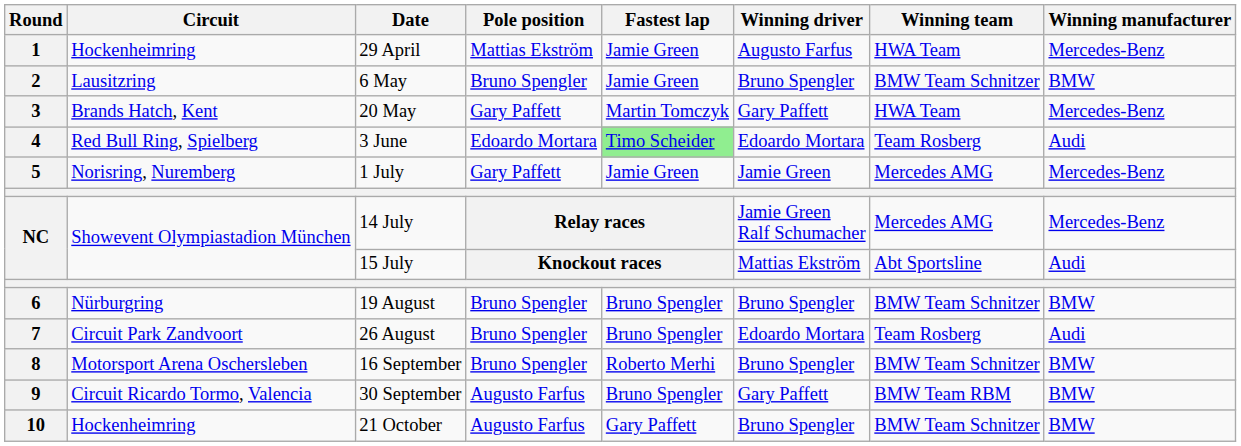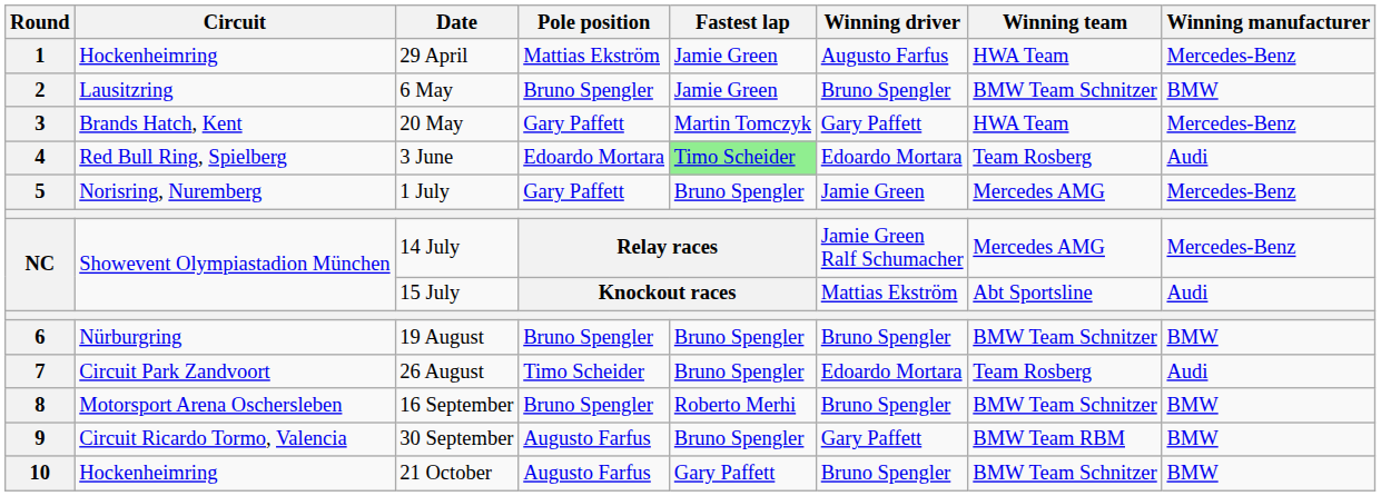 <table class="wikitable" style="font-size: 85%">
 <tr>
 <th>Round</th>
 <th>Circuit</th>
 <th>Date</th>
 <th>Pole position</th>
 <th>Fastest lap</th>
 <th>Winning driver</th>
 <th>Winning team</th>
 <th>Winning manufacturer</th>
 </tr>
 <tr>
 <th>1</th>
 <td> <a href='#'>Hockenheimring</a></td>
 <td>29 April</td>
 <td> <a href='#'>Mattias Ekström</a></td>
 <td> <a href='#'>Jamie Green</a></td>
 <td> <a href='#'>Augusto Farfus</a></td>
 <td><a href='#'>HWA Team</a></td>
 <td><a href='#'>Mercedes-Benz</a></td>
 </tr>
 <tr>
 <th>2</th>
 <td> <a href='#'>Lausitzring</a></td>
 <td>6 May</td>
 <td> <a href='#'>Bruno Spengler</a></td>
 <td> <a href='#'>Jamie Green</a></td>
 <td> <a href='#'>Bruno Spengler</a></td>
 <td><a href='#'>BMW Team Schnitzer</a></td>
 <td><a href='#'>BMW</a></td>
 </tr>
 <tr>
 <th>3</th>
 <td> <a href='#'>Brands Hatch</a>, <a href='#'>Kent</a></td>
 <td>20 May</td>
 <td> <a href='#'>Gary Paffett</a></td>
 <td> <a href='#'>Martin Tomczyk</a></td>
 <td> <a href='#'>Gary Paffett</a></td>
 <td><a href='#'>HWA Team</a></td>
 <td><a href='#'>Mercedes-Benz</a></td>
 </tr>
 <tr>
 <th>4</th>
 <td> <a href='#'>Red Bull Ring</a>, <a href='#'>Spielberg</a></td>
 <td>3 June</td>
 <td> <a href='#'>Edoardo Mortara</a></td>
 <td style="background: lightgreen;"> <a href='#'>Timo Scheider</a></td>
 <td> <a href='#'>Edoardo Mortara</a></td>
 <td><a href='#'>Team Rosberg</a></td>
 <td><a href='#'>Audi</a></td>
 </tr>
 <tr>
 <th>5</th>
 <td> <a href='#'>Norisring</a>, <a href='#'>Nuremberg</a></td>
 <td>1 July</td>
 <td> <a href='#'>Gary Paffett</a></td>
-<td> <a href='#'>Jamie Green</a></td>
+<td> <a href='#'>Bruno Spengler</a></td>
 <td> <a href='#'>Jamie Green</a></td>
 <td><a href='#'>Mercedes AMG</a></td>
 <td><a href='#'>Mercedes-Benz</a></td>
 </tr>
 <tr>
 <th colspan="8"></th>
 </tr>
 <tr>
 <th rowspan=2>NC</th>
 <td rowspan=2> <a href='#'>Showevent Olympiastadion München</a></td>
 <td>14 July</td>
 <th colspan=2>Relay races</th>
 <td> <a href='#'>Jamie Green</a><br> <a href='#'>Ralf Schumacher</a></td>
 <td><a href='#'>Mercedes AMG</a></td>
 <td><a href='#'>Mercedes-Benz</a></td>
 </tr>
 <tr>
 <td>15 July</td>
 <th colspan=2>Knockout races</th>
 <td> <a href='#'>Mattias Ekström</a></td>
 <td><a href='#'>Abt Sportsline</a></td>
 <td><a href='#'>Audi</a></td>
 </tr>
 <tr>
 <th colspan="8"></th>
 </tr>
 <tr>
 <th>6</th>
 <td> <a href='#'>Nürburgring</a></td>
 <td>19 August</td>
 <td> <a href='#'>Bruno Spengler</a></td>
 <td> <a href='#'>Bruno Spengler</a></td>
 <td> <a href='#'>Bruno Spengler</a></td>
 <td><a href='#'>BMW Team Schnitzer</a></td>
 <td><a href='#'>BMW</a></td>
 </tr>
 <tr>
 <th>7</th>
 <td> <a href='#'>Circuit Park Zandvoort</a></td>
 <td>26 August</td>
-<td> <a href='#'>Bruno Spengler</a></td>
+<td> <a href='#'>Timo Scheider</a></td>
 <td> <a href='#'>Bruno Spengler</a></td>
 <td> <a href='#'>Edoardo Mortara</a></td>
 <td><a href='#'>Team Rosberg</a></td>
 <td><a href='#'>Audi</a></td>
 </tr>
 <tr>
 <th>8</th>
 <td> <a href='#'>Motorsport Arena Oschersleben</a></td>
 <td>16 September</td>
 <td> <a href='#'>Bruno Spengler</a></td>
 <td> <a href='#'>Roberto Merhi</a></td>
 <td> <a href='#'>Bruno Spengler</a></td>
 <td><a href='#'>BMW Team Schnitzer</a></td>
 <td><a href='#'>BMW</a></td>
 </tr>
 <tr>
 <th>9</th>
 <td> <a href='#'>Circuit Ricardo Tormo</a>, <a href='#'>Valencia</a></td>
 <td>30 September</td>
 <td> <a href='#'>Augusto Farfus</a></td>
 <td> <a href='#'>Bruno Spengler</a></td>
 <td> <a href='#'>Gary Paffett</a></td>
 <td><a href='#'>BMW Team RBM</a></td>
 <td><a href='#'>BMW</a></td>
 </tr>
 <tr>
 <th>10</th>
 <td> <a href='#'>Hockenheimring</a></td>
 <td>21 October</td>
 <td> <a href='#'>Augusto Farfus</a></td>
 <td> <a href='#'>Gary Paffett</a></td>
 <td> <a href='#'>Bruno Spengler</a></td>
 <td><a href='#'>BMW Team Schnitzer</a></td>
 <td><a href='#'>BMW</a></td>
 </tr>
 </table>
